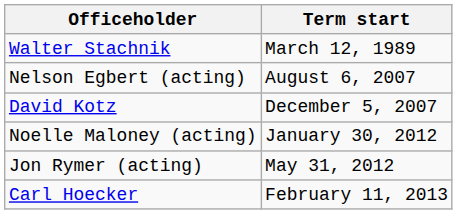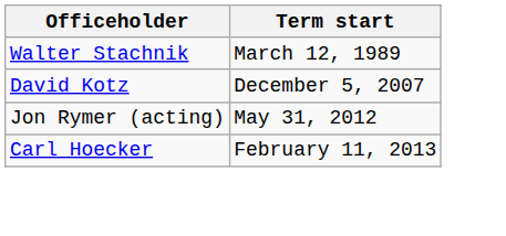 <table class="wikitable sortable">
 <tr style="vertical-align:bottom;">
 <th>Officeholder</th>
 <th>Term start</th>
 </tr>
 <tr>
 <td><a href='#'>Walter Stachnik</a></td>
 <td>March 12, 1989</td>
 </tr>
 <tr>
-<td>Nelson Egbert (acting)</td>
-<td>August 6, 2007</td>
-</tr>
-<tr>
 <td><a href='#'>David Kotz</a></td>
 <td>December 5, 2007</td>
-</tr>
-<tr>
-<td>Noelle Maloney (acting)</td>
-<td>January 30, 2012</td>
 </tr>
 <tr>
 <td>Jon Rymer (acting)</td>
 <td>May 31, 2012</td>
 </tr>
 <tr>
 <td><a href='#'>Carl Hoecker</a></td>
 <td>February 11, 2013</td>
 </tr>
 </table>
